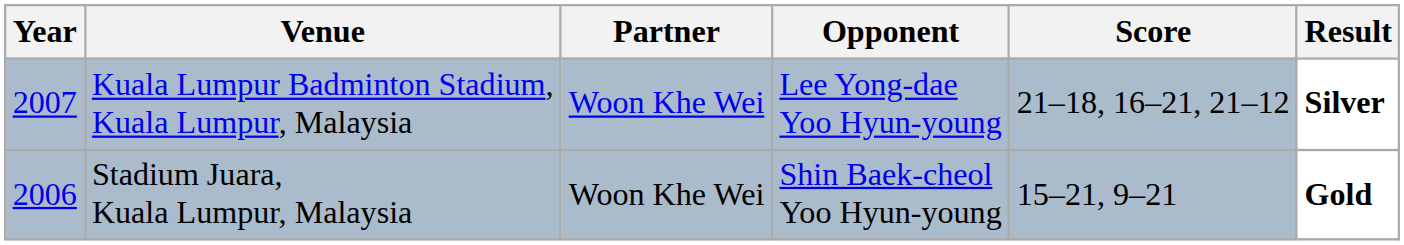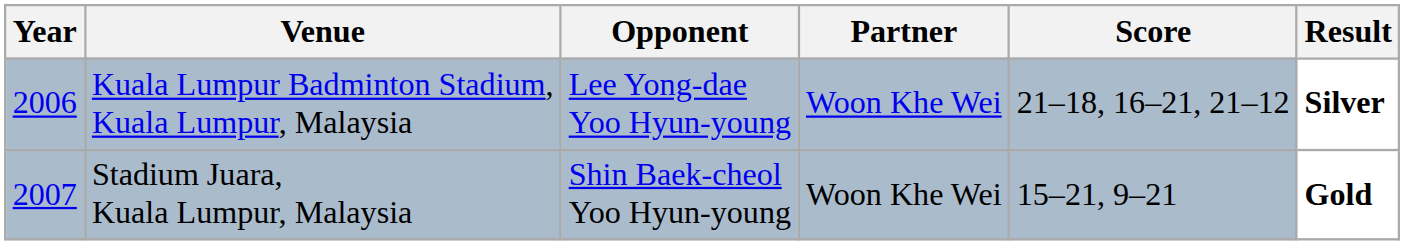 <table class="sortable wikitable" style="font-size: 90%;">
 <tr>
 <th>Year</th>
 <th>Venue</th>
+<th>Opponent</th>
 <th>Partner</th>
-<th>Opponent</th>
 <th>Score</th>
 <th>Result</th>
 </tr>
 <tr style="background:#AABBCC">
-<td align="center"><a href='#'>2007</a></td>
+<td align="center"><a href='#'>2006</a></td>
 <td align="left"><a href='#'>Kuala Lumpur Badminton Stadium</a>,<br><a href='#'>Kuala Lumpur</a>, Malaysia</td>
+<td align="left"> <a href='#'>Lee Yong-dae</a><br> <a href='#'>Yoo Hyun-young</a></td>
 <td align="left"> <a href='#'>Woon Khe Wei</a></td>
-<td align="left"> <a href='#'>Lee Yong-dae</a><br> <a href='#'>Yoo Hyun-young</a></td>
 <td align="left">21–18, 16–21, 21–12</td>
 <td style="text-align:left; background:white"> <strong>Silver</strong></td>
 </tr>
 <tr style="background:#AABBCC">
-<td align="center"><a href='#'>2006</a></td>
+<td align="center"><a href='#'>2007</a></td>
 <td align="left">Stadium Juara,<br>Kuala Lumpur, Malaysia</td>
+<td align="left"> <a href='#'>Shin Baek-cheol</a><br> Yoo Hyun-young</td>
 <td align="left"> Woon Khe Wei</td>
-<td align="left"> <a href='#'>Shin Baek-cheol</a><br> Yoo Hyun-young</td>
 <td align="left">15–21, 9–21</td>
 <td style="text-align:left; background:white"> <strong>Gold</strong></td>
 </tr>
 </table>
